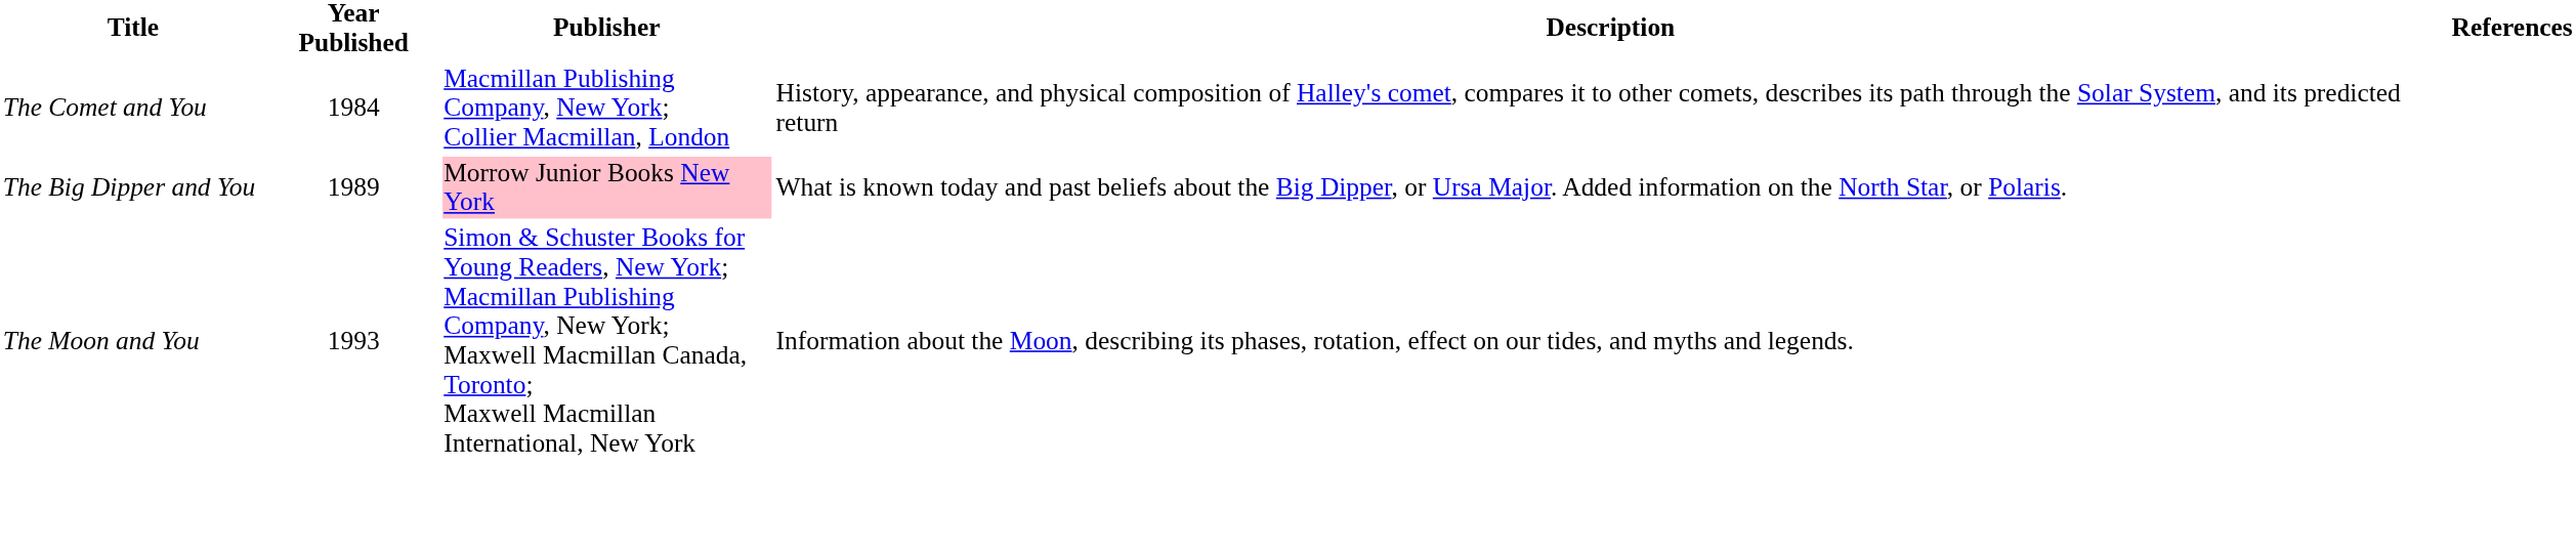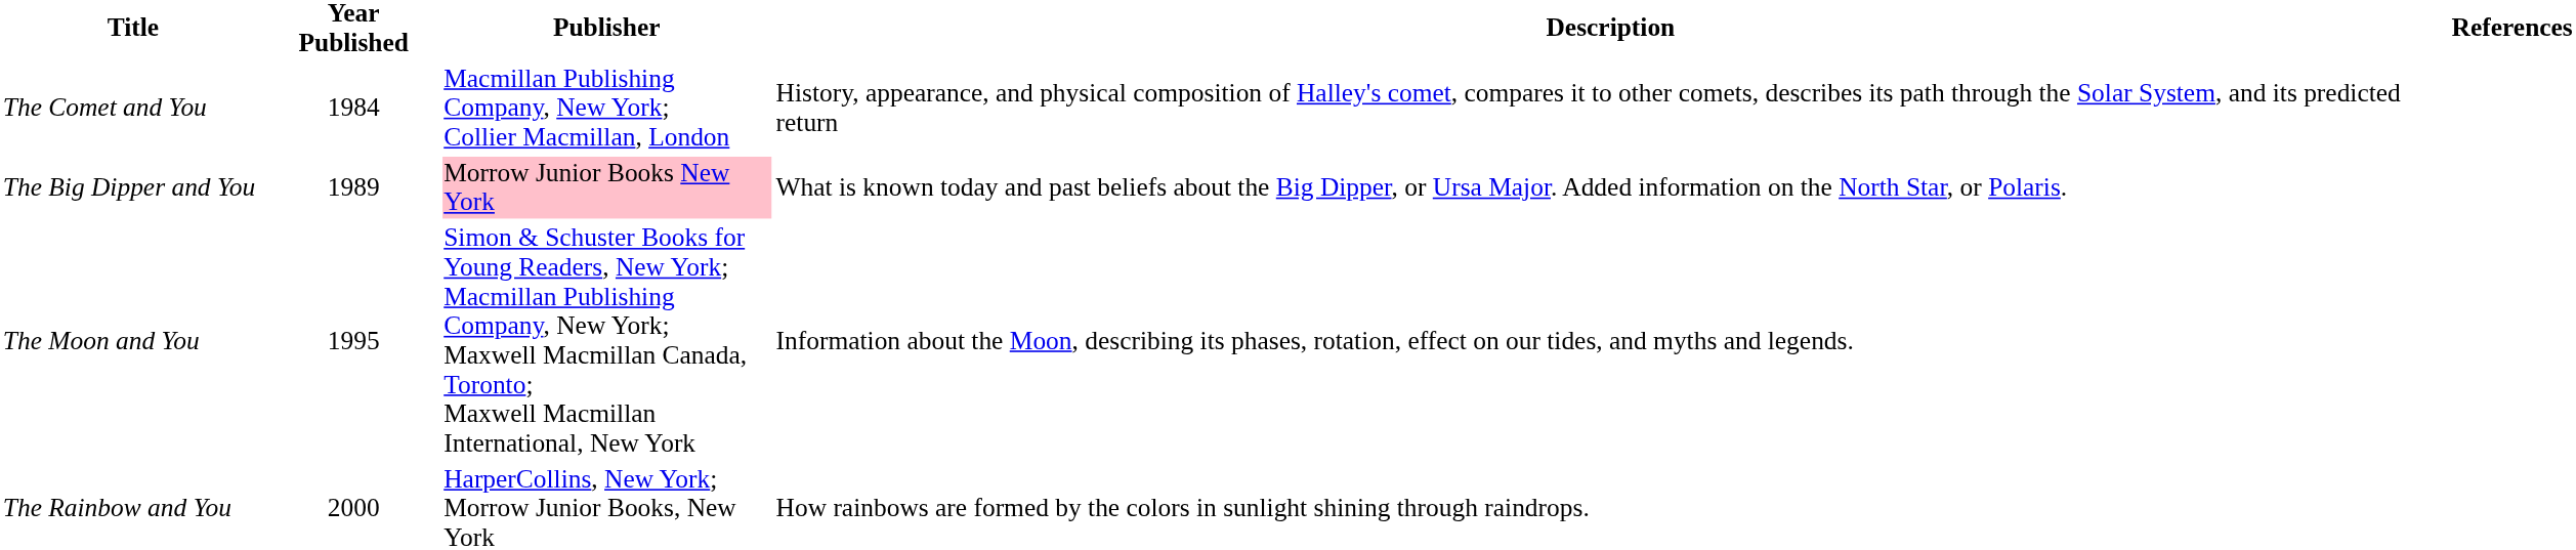 <table>
 <tr>
 <th scope="col" width="160">Title</th>
 <th scope="col">Year Published</th>
 <th scope="col" width="200">Publisher</th>
 <th scope="col">Description</th>
 <th scope="col">References</th>
 </tr>
 <tr>
 <td><em>The Comet and You</em></td>
 <td align="center">1984</td>
 <td><a href='#'>Macmillan Publishing Company</a>, <a href='#'>New York</a>;<br><a href='#'>Collier Macmillan</a>, <a href='#'>London</a></td>
 <td>History, appearance, and physical composition of <a href='#'>Halley's comet</a>, compares it to other comets,  describes its path through the <a href='#'>Solar System</a>, and its predicted return</td>
 <td align="center"></td>
 </tr>
 <tr>
 <td><em>The Big Dipper and You</em></td>
 <td align="center">1989</td>
 <td style="background: pink;">Morrow Junior Books <a href='#'>New York</a></td>
 <td>What is known today and past beliefs about the <a href='#'>Big Dipper</a>, or <a href='#'>Ursa Major</a>. Added information on the <a href='#'>North Star</a>, or <a href='#'>Polaris</a>.</td>
 <td align="center"></td>
 </tr>
 <tr>
 <td><em>The Moon and You</em></td>
-<td align="center">1993</td>
+<td align="center">1995</td>
 <td><a href='#'>Simon & Schuster Books for Young Readers</a>, <a href='#'>New York</a>;<br><a href='#'>Macmillan Publishing Company</a>, New York;<br>Maxwell Macmillan Canada, <a href='#'>Toronto</a>;<br>Maxwell Macmillan International, New York</td>
 <td>Information about the <a href='#'>Moon</a>, describing its phases, rotation, effect on our tides, and myths and legends.</td>
 <td align="center"><br></td>
 </tr>
 <tr>
+<td><em>The Rainbow and You</em></td>
+<td align="center">2000</td>
+<td><a href='#'>HarperCollins</a>, <a href='#'>New York</a>;<br>Morrow Junior Books, New York</td>
+<td>How rainbows are formed by the colors in sunlight shining through raindrops.</td>
+<td align="center"><br></td>
+</tr>
+<tr>
 </tr>
 </table>
